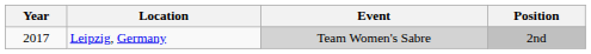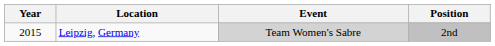 <table class="wikitable" width="50%" style="font-size:90%; text-align:center;">
 <tr>
 <th>Year</th>
 <th>Location</th>
 <th>Event</th>
 <th>Position</th>
 </tr>
 <tr>
-<td>2017</td>
+<td>2015</td>
 <td rowspan="1" align="left"> <a href='#'>Leipzig</a>, <a href='#'>Germany</a></td>
 <td style="background: lightgrey;">Team Women's Sabre</td>
 <td bgcolor="silver">2nd</td>
 </tr>
 </table>
